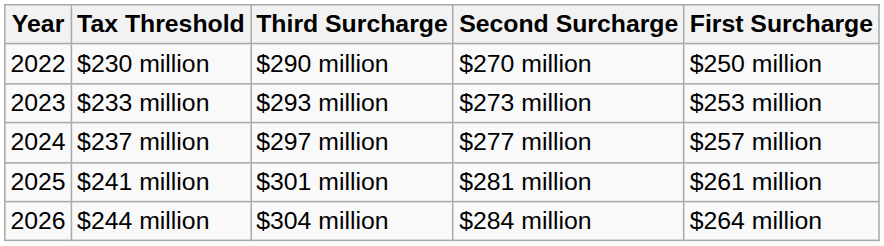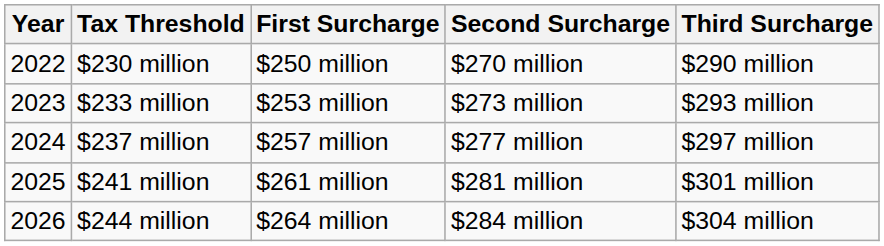 <table class="wikitable">
 <tr>
 <th>Year</th>
 <th>Tax Threshold</th>
+<th>First Surcharge</th>
+<th>Second Surcharge</th>
 <th>Third Surcharge</th>
-<th>Second Surcharge</th>
-<th>First Surcharge</th>
 </tr>
 <tr>
 <td>2022</td>
 <td>$230 million</td>
+<td>$250 million</td>
+<td>$270 million</td>
 <td>$290 million</td>
-<td>$270 million</td>
-<td>$250 million</td>
 </tr>
 <tr>
 <td>2023</td>
 <td>$233 million</td>
+<td>$253 million</td>
+<td>$273 million</td>
 <td>$293 million</td>
-<td>$273 million</td>
-<td>$253 million</td>
 </tr>
 <tr>
 <td>2024</td>
 <td>$237 million</td>
+<td>$257 million</td>
+<td>$277 million</td>
 <td>$297 million</td>
-<td>$277 million</td>
-<td>$257 million</td>
 </tr>
 <tr>
 <td>2025</td>
 <td>$241 million</td>
+<td>$261 million</td>
+<td>$281 million</td>
 <td>$301 million</td>
-<td>$281 million</td>
-<td>$261 million</td>
 </tr>
 <tr>
 <td>2026</td>
 <td>$244 million</td>
+<td>$264 million</td>
+<td>$284 million</td>
 <td>$304 million</td>
-<td>$284 million</td>
-<td>$264 million</td>
 </tr>
 </table>
